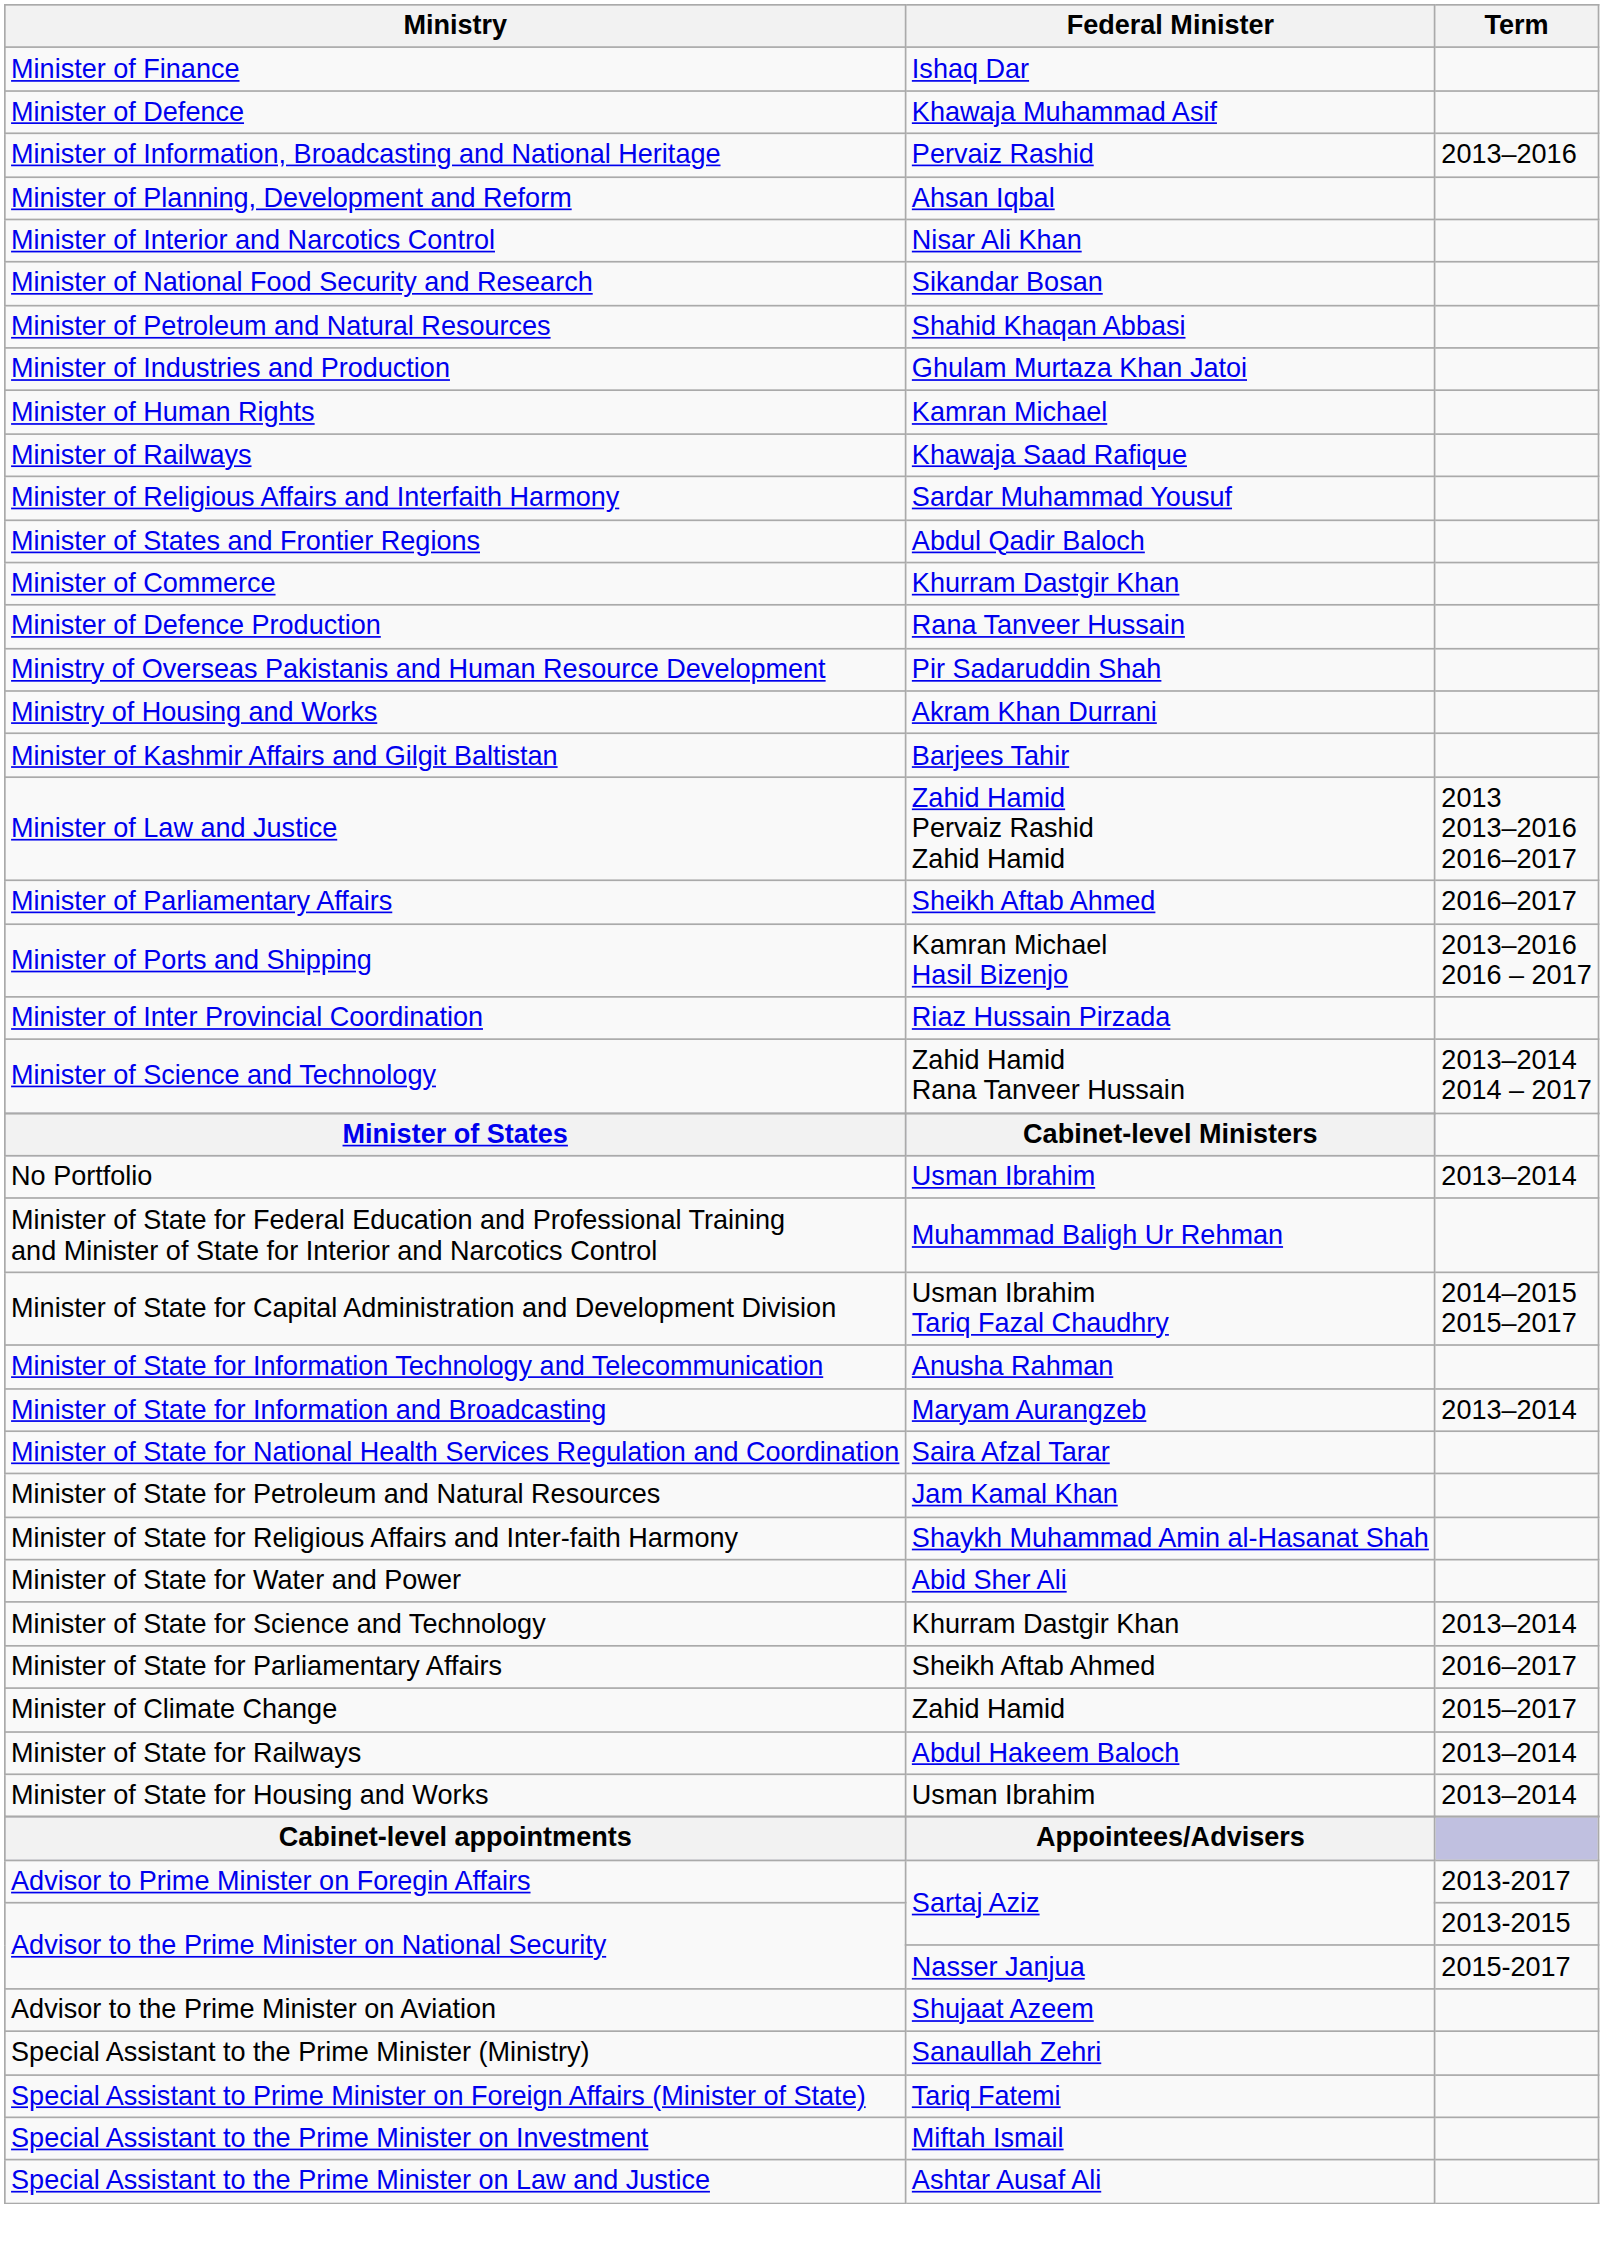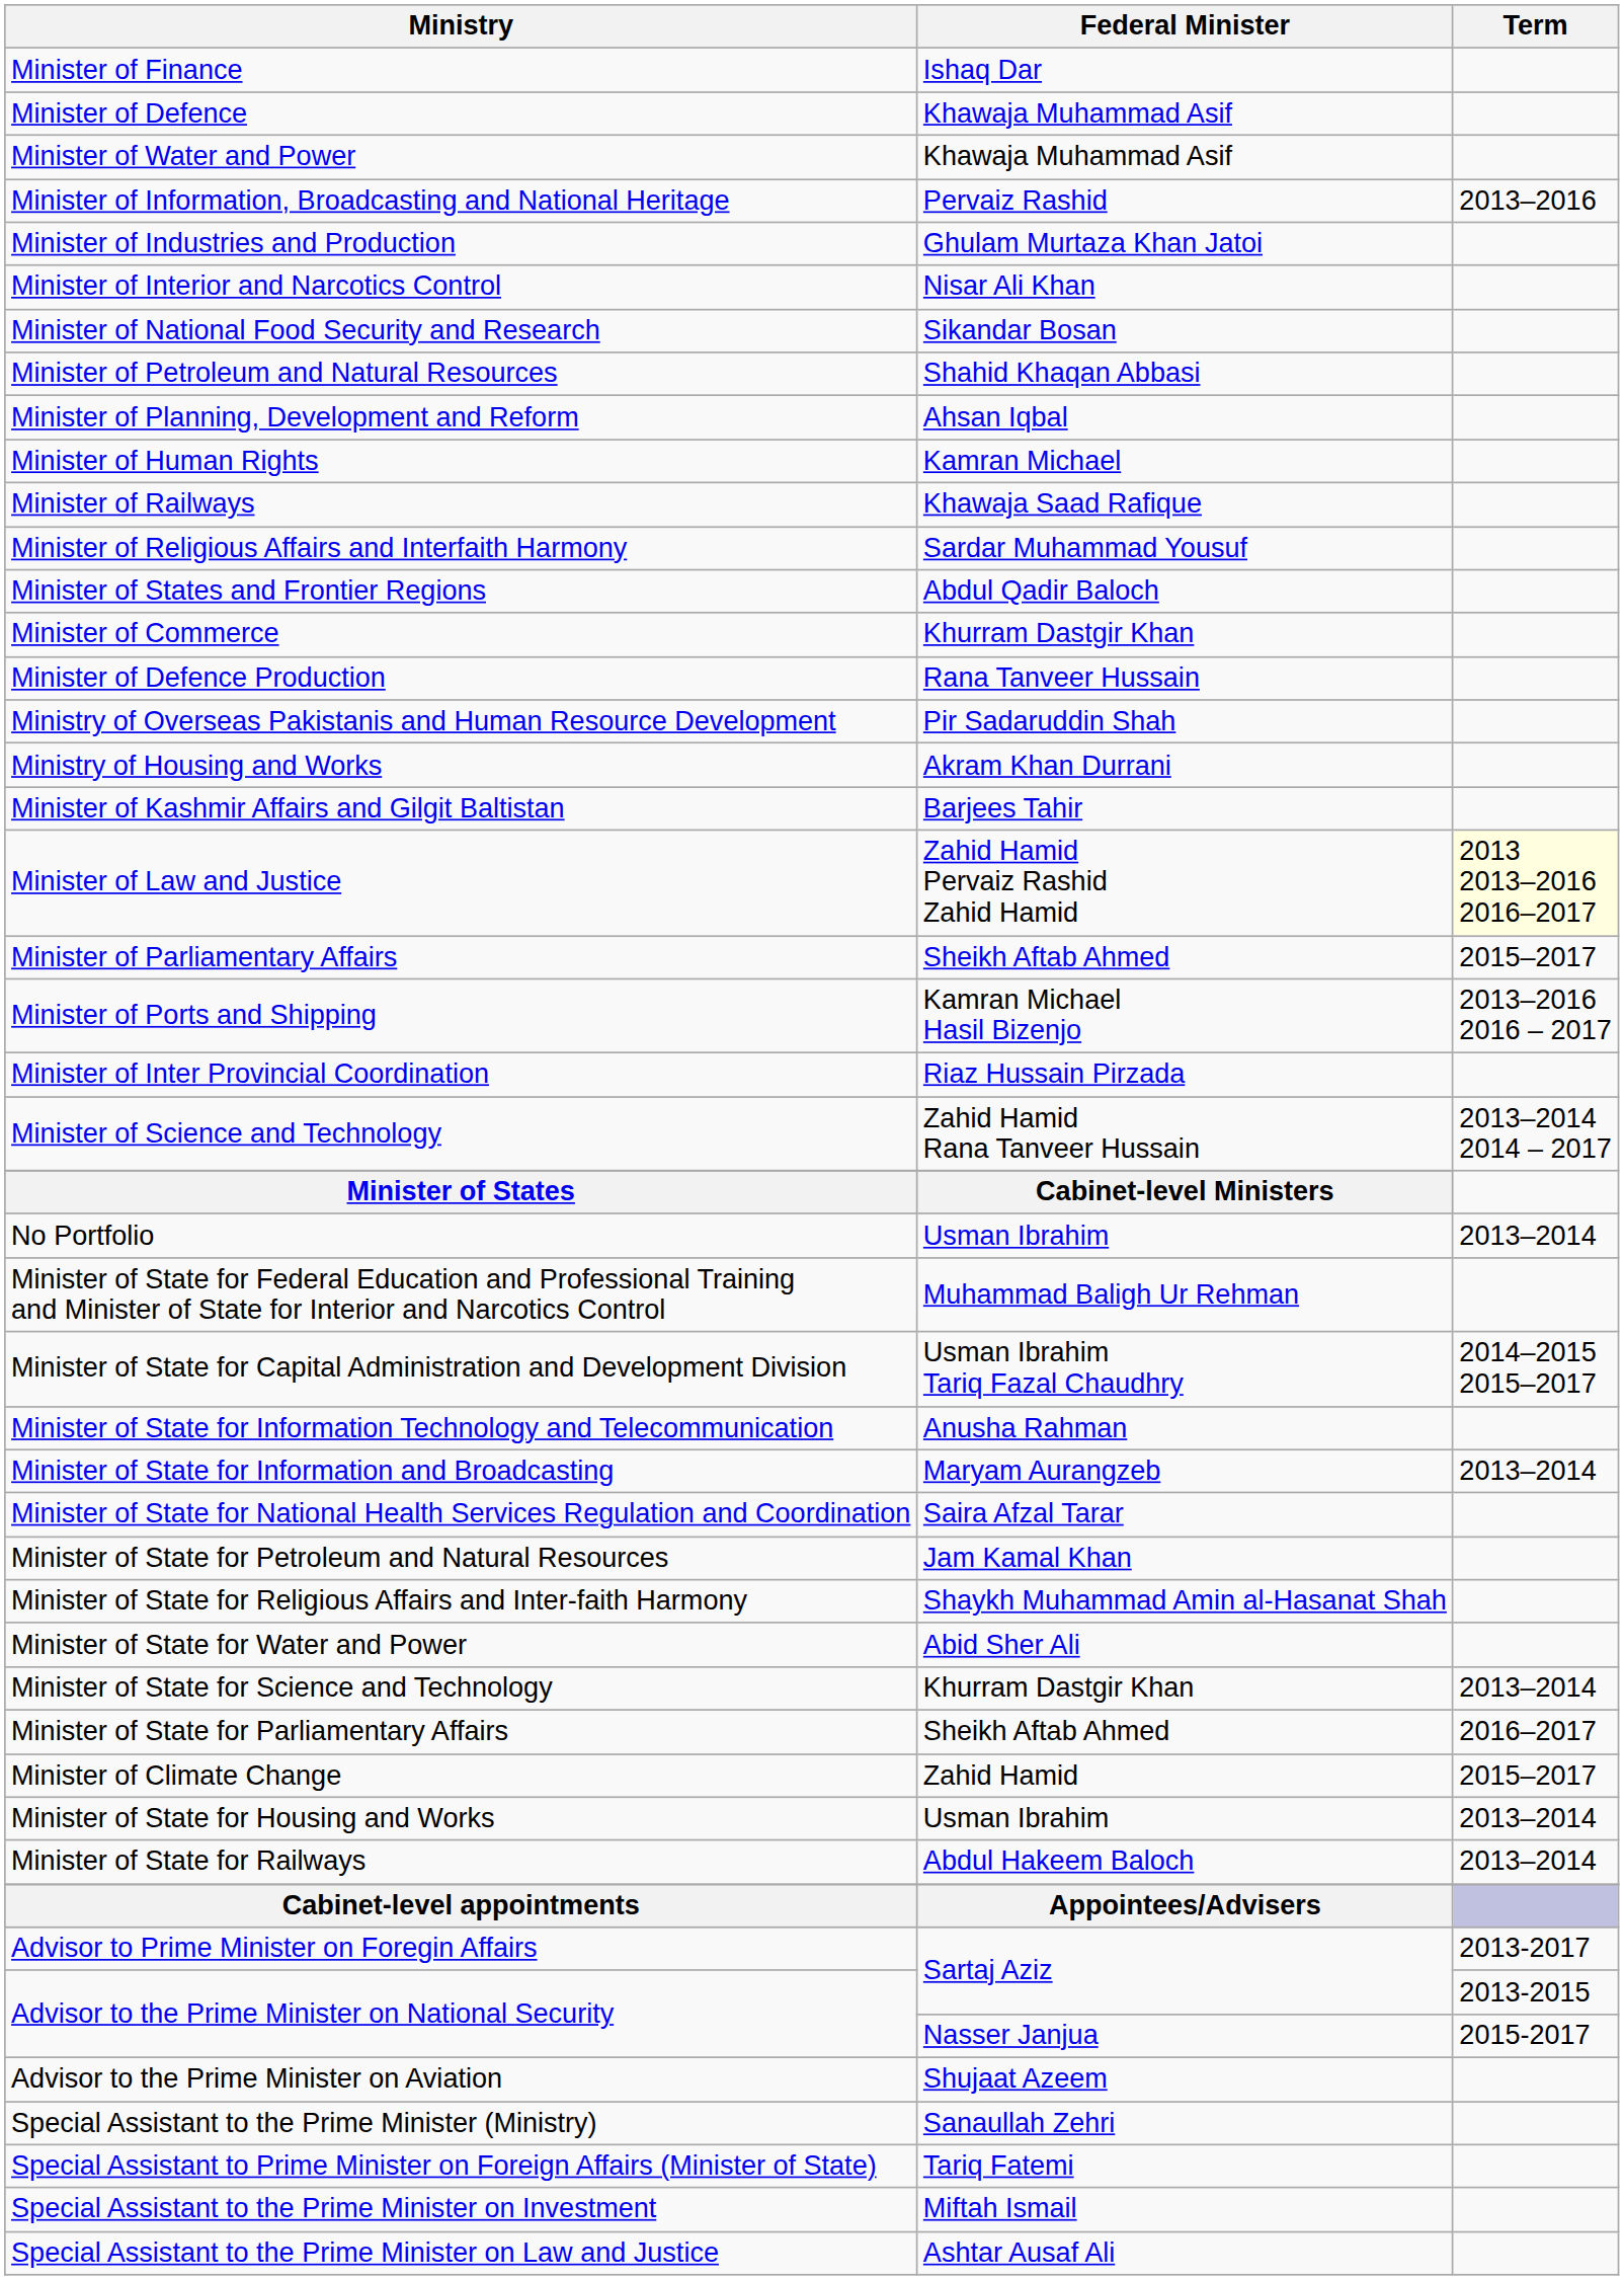 <table class="wikitable">
 <tr>
 <th>Ministry</th>
 <th>Federal Minister</th>
 <th>Term</th>
 </tr>
 <tr>
 <td><a href='#'>Minister of Finance</a></td>
 <td><a href='#'>Ishaq Dar</a></td>
 <td></td>
 </tr>
 <tr>
 <td><a href='#'>Minister of Defence</a></td>
 <td><a href='#'>Khawaja Muhammad Asif</a></td>
 <td></td>
 </tr>
 <tr>
+<td><a href='#'>Minister of Water and Power</a></td>
+<td>Khawaja Muhammad Asif</td>
+<td></td>
+</tr>
+<tr>
 <td><a href='#'>Minister of Information, Broadcasting and National Heritage</a></td>
 <td><a href='#'>Pervaiz Rashid</a></td>
 <td>2013–2016</td>
 </tr>
 <tr>
-<td><a href='#'>Minister of Planning, Development and Reform</a></td>
-<td><a href='#'>Ahsan Iqbal</a></td>
+<td><a href='#'>Minister of Industries and Production</a></td>
+<td><a href='#'>Ghulam Murtaza Khan Jatoi</a></td>
 <td></td>
 </tr>
 <tr>
 <td><a href='#'>Minister of Interior and Narcotics Control</a></td>
 <td><a href='#'>Nisar Ali Khan</a></td>
 <td></td>
 </tr>
 <tr>
 <td><a href='#'>Minister of National Food Security and Research</a></td>
 <td><a href='#'>Sikandar Bosan</a></td>
 <td></td>
 </tr>
 <tr>
 <td><a href='#'>Minister of Petroleum and Natural Resources</a></td>
 <td><a href='#'>Shahid Khaqan Abbasi</a></td>
 <td></td>
 </tr>
 <tr>
-<td><a href='#'>Minister of Industries and Production</a></td>
-<td><a href='#'>Ghulam Murtaza Khan Jatoi</a></td>
+<td><a href='#'>Minister of Planning, Development and Reform</a></td>
+<td><a href='#'>Ahsan Iqbal</a></td>
 <td></td>
 </tr>
 <tr>
 <td><a href='#'>Minister of Human Rights</a></td>
 <td><a href='#'>Kamran Michael</a></td>
 <td></td>
 </tr>
 <tr>
 <td><a href='#'>Minister of Railways</a></td>
 <td><a href='#'>Khawaja Saad Rafique</a></td>
 <td></td>
 </tr>
 <tr>
 <td><a href='#'>Minister of Religious Affairs and Interfaith Harmony</a></td>
 <td><a href='#'>Sardar Muhammad Yousuf</a></td>
 <td></td>
 </tr>
 <tr>
 <td><a href='#'>Minister of States and Frontier Regions</a></td>
 <td><a href='#'>Abdul Qadir Baloch</a></td>
 <td></td>
 </tr>
 <tr>
 <td><a href='#'>Minister of Commerce</a></td>
 <td><a href='#'>Khurram Dastgir Khan</a></td>
 <td></td>
 </tr>
 <tr>
 <td><a href='#'>Minister of Defence Production</a></td>
 <td><a href='#'>Rana Tanveer Hussain</a></td>
 <td></td>
 </tr>
 <tr>
 <td><a href='#'>Ministry of Overseas Pakistanis and Human Resource Development</a></td>
 <td><a href='#'>Pir Sadaruddin Shah</a></td>
 <td></td>
 </tr>
 <tr>
 <td><a href='#'>Ministry of Housing and Works</a></td>
 <td><a href='#'>Akram Khan Durrani</a></td>
 <td></td>
 </tr>
 <tr>
 <td><a href='#'>Minister of Kashmir Affairs and Gilgit Baltistan</a></td>
 <td><a href='#'>Barjees Tahir</a></td>
 <td></td>
 </tr>
 <tr>
 <td><a href='#'>Minister of Law and Justice</a></td>
 <td><a href='#'>Zahid Hamid</a> <br> Pervaiz Rashid <br> Zahid Hamid</td>
-<td>2013 <br>2013–2016 <br> 2016–2017</td>
+<td style="background: lightyellow;">2013 <br>2013–2016 <br> 2016–2017</td>
 </tr>
 <tr>
 <td><a href='#'>Minister of Parliamentary Affairs</a></td>
 <td><a href='#'>Sheikh Aftab Ahmed</a></td>
-<td>2016–2017</td>
+<td>2015–2017</td>
 </tr>
 <tr>
 <td><a href='#'>Minister of Ports and Shipping</a></td>
 <td>Kamran Michael  <br> <a href='#'>Hasil Bizenjo</a></td>
 <td>2013–2016 <br>2016 – 2017</td>
 </tr>
 <tr>
 <td><a href='#'>Minister of Inter Provincial Coordination</a></td>
 <td><a href='#'>Riaz Hussain Pirzada</a></td>
 <td></td>
 </tr>
 <tr>
 <td><a href='#'>Minister of Science and Technology</a></td>
 <td>Zahid Hamid  <br> Rana Tanveer Hussain</td>
 <td>2013–2014 <br>2014 – 2017</td>
 </tr>
 <tr>
 </tr>
 <tr bgcolor="C0C0E0">
 <th><a href='#'>Minister of States</a></th>
 <th>Cabinet-level Ministers</th>
 </tr>
 <tr>
 <td>No Portfolio</td>
 <td><a href='#'>Usman Ibrahim</a></td>
 <td>2013–2014</td>
 </tr>
 <tr>
 <td>Minister of State for Federal Education and Professional Training <br>and Minister of State for Interior and Narcotics Control</td>
 <td><a href='#'>Muhammad Baligh Ur Rehman</a></td>
 <td></td>
 </tr>
 <tr>
 <td>Minister of State for Capital Administration and Development Division</td>
 <td>Usman Ibrahim  <br> <a href='#'>Tariq Fazal Chaudhry</a></td>
 <td>2014–2015 <br>2015–2017</td>
 </tr>
 <tr>
 <td><a href='#'>Minister of State for Information Technology and Telecommunication</a></td>
 <td><a href='#'>Anusha Rahman</a></td>
 <td></td>
 </tr>
 <tr>
 <td><a href='#'>Minister of State for Information and Broadcasting</a></td>
 <td><a href='#'>Maryam Aurangzeb</a></td>
 <td>2013–2014</td>
 </tr>
 <tr>
 <td><a href='#'>Minister of State for National Health Services Regulation and Coordination</a></td>
 <td><a href='#'>Saira Afzal Tarar</a></td>
 <td></td>
 </tr>
 <tr>
 <td>Minister of State for Petroleum and Natural Resources</td>
 <td><a href='#'>Jam Kamal Khan</a></td>
 <td></td>
 </tr>
 <tr>
 <td>Minister of State for Religious Affairs and Inter-faith Harmony</td>
 <td><a href='#'>Shaykh Muhammad Amin al-Hasanat Shah</a></td>
 <td></td>
 </tr>
 <tr>
 <td>Minister of State for Water and Power</td>
 <td><a href='#'>Abid Sher Ali</a></td>
 <td></td>
 </tr>
 <tr>
 <td>Minister of State for Science and Technology</td>
 <td>Khurram Dastgir Khan</td>
 <td>2013–2014</td>
 </tr>
 <tr>
 <td>Minister of State for Parliamentary Affairs</td>
 <td>Sheikh Aftab Ahmed</td>
 <td>2016–2017</td>
 </tr>
 <tr>
 <td>Minister of Climate Change</td>
 <td>Zahid Hamid</td>
 <td>2015–2017</td>
 </tr>
 <tr>
-<td>Minister of State for Railways</td>
-<td><a href='#'>Abdul Hakeem Baloch</a></td>
+<td>Minister of State for Housing and Works</td>
+<td>Usman Ibrahim</td>
 <td>2013–2014</td>
 </tr>
 <tr>
-<td>Minister of State for Housing and Works</td>
-<td>Usman Ibrahim</td>
+<td>Minister of State for Railways</td>
+<td><a href='#'>Abdul Hakeem Baloch</a></td>
 <td>2013–2014</td>
 </tr>
 <tr>
 </tr>
 <tr bgcolor="C0C0E0">
 <th>Cabinet-level appointments</th>
 <th>Appointees/Advisers</th>
 <td></td>
 </tr>
 <tr>
 <td><a href='#'>Advisor to Prime Minister on Foregin Affairs</a></td>
 <td rowspan="2"><a href='#'>Sartaj Aziz</a></td>
 <td>2013-2017</td>
 </tr>
 <tr>
 <td rowspan="2"><a href='#'>Advisor to the Prime Minister on National Security</a></td>
 <td>2013-2015</td>
 </tr>
 <tr>
 <td><a href='#'>Nasser Janjua</a></td>
 <td>2015-2017</td>
 </tr>
 <tr>
 <td>Advisor to the Prime Minister on Aviation</td>
 <td><a href='#'>Shujaat Azeem</a></td>
 <td></td>
 </tr>
 <tr>
 <td>Special Assistant to the Prime Minister (Ministry)</td>
 <td><a href='#'>Sanaullah Zehri</a></td>
 <td></td>
 </tr>
 <tr>
 <td><a href='#'>Special Assistant to Prime Minister on Foreign Affairs (Minister of State)</a></td>
 <td><a href='#'>Tariq Fatemi</a></td>
 <td></td>
 </tr>
 <tr>
 <td><a href='#'>Special Assistant to the Prime Minister on Investment</a></td>
 <td><a href='#'>Miftah Ismail</a></td>
 <td></td>
 </tr>
 <tr>
 <td><a href='#'>Special Assistant to the Prime Minister on Law and Justice</a></td>
 <td><a href='#'>Ashtar Ausaf Ali</a></td>
 </tr>
 </table>
